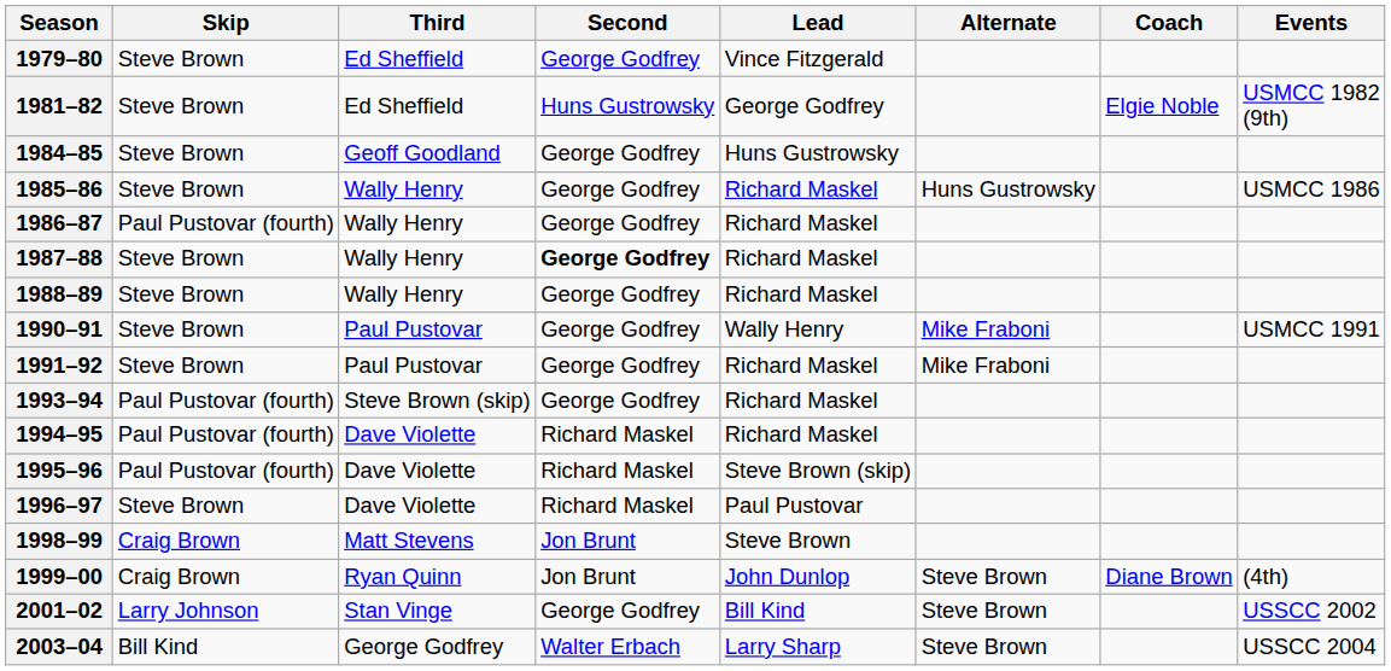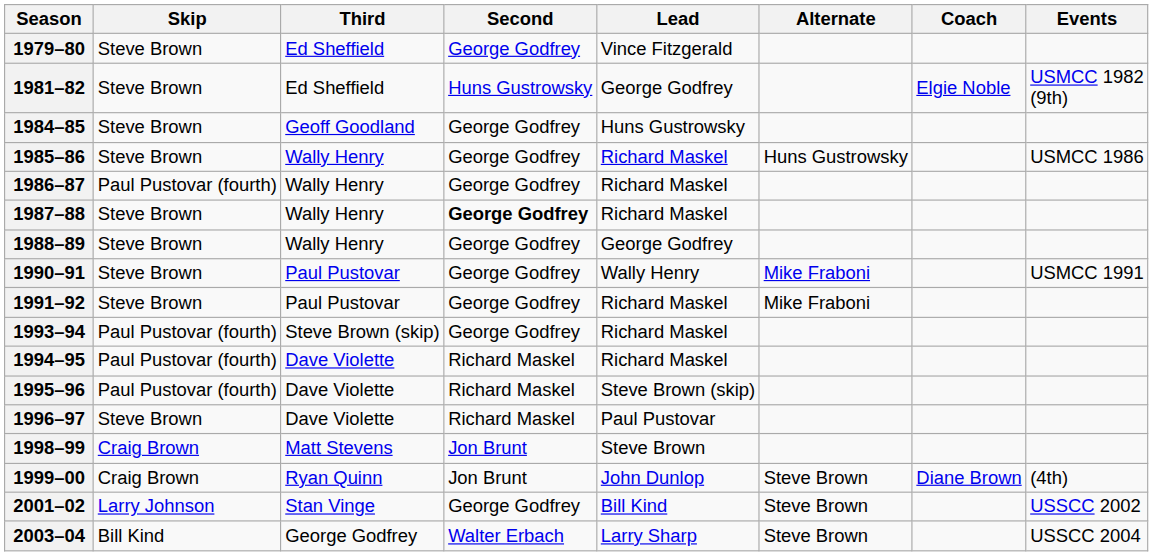 <table class="wikitable">
 <tr>
 <th scope="col" width=70>Season</th>
 <th scope="col">Skip</th>
 <th scope="col">Third</th>
 <th scope="col">Second</th>
 <th scope="col">Lead</th>
 <th scope="col">Alternate</th>
 <th scope="col">Coach</th>
 <th scope="col">Events</th>
 </tr>
 <tr>
 <th scope="row">1979–80</th>
 <td>Steve Brown</td>
 <td><a href='#'>Ed Sheffield</a></td>
 <td><a href='#'>George Godfrey</a></td>
 <td>Vince Fitzgerald</td>
 <td></td>
 <td></td>
 <td></td>
 </tr>
 <tr>
 <th scope="row">1981–82</th>
 <td>Steve Brown</td>
 <td>Ed Sheffield</td>
 <td><a href='#'>Huns Gustrowsky</a></td>
 <td>George Godfrey</td>
 <td></td>
 <td><a href='#'>Elgie Noble</a></td>
 <td><a href='#'>USMCC</a> 1982 <br> (9th)</td>
 </tr>
 <tr>
 <th scope="row">1984–85</th>
 <td>Steve Brown</td>
 <td><a href='#'>Geoff Goodland</a></td>
 <td>George Godfrey</td>
 <td>Huns Gustrowsky</td>
 <td></td>
 <td></td>
 <td></td>
 </tr>
 <tr>
 <th scope="row">1985–86</th>
 <td>Steve Brown</td>
 <td><a href='#'>Wally Henry</a></td>
 <td>George Godfrey</td>
 <td><a href='#'>Richard Maskel</a></td>
 <td>Huns Gustrowsky</td>
 <td></td>
 <td>USMCC 1986 <br> </td>
 </tr>
 <tr>
 <th scope="row">1986–87</th>
 <td>Paul Pustovar (fourth)</td>
 <td>Wally Henry</td>
 <td>George Godfrey</td>
 <td>Richard Maskel</td>
 <td></td>
 <td></td>
 <td></td>
 </tr>
 <tr>
 <th scope="row">1987–88</th>
 <td>Steve Brown</td>
 <td>Wally Henry</td>
 <td><strong>George Godfrey</strong></td>
 <td>Richard Maskel</td>
 <td></td>
 <td></td>
 <td></td>
 </tr>
 <tr>
 <th scope="row">1988–89</th>
 <td>Steve Brown</td>
 <td>Wally Henry</td>
 <td>George Godfrey</td>
-<td>Richard Maskel</td>
+<td>George Godfrey</td>
 <td></td>
 <td></td>
 <td></td>
 </tr>
 <tr>
 <th scope="row">1990–91</th>
 <td>Steve Brown</td>
 <td><a href='#'>Paul Pustovar</a></td>
 <td>George Godfrey</td>
 <td>Wally Henry</td>
 <td><a href='#'>Mike Fraboni</a></td>
 <td></td>
 <td>USMCC 1991 <br> </td>
 </tr>
 <tr>
 <th scope="row">1991–92</th>
 <td>Steve Brown</td>
 <td>Paul Pustovar</td>
 <td>George Godfrey</td>
 <td>Richard Maskel</td>
 <td>Mike Fraboni</td>
 <td></td>
 <td></td>
 </tr>
 <tr>
 <th scope="row">1993–94</th>
 <td>Paul Pustovar (fourth)</td>
 <td>Steve Brown (skip)</td>
 <td>George Godfrey</td>
 <td>Richard Maskel</td>
 <td></td>
 <td></td>
 <td></td>
 </tr>
 <tr>
 <th scope="row">1994–95</th>
 <td>Paul Pustovar (fourth)</td>
 <td><a href='#'>Dave Violette</a></td>
 <td>Richard Maskel</td>
 <td>Richard Maskel</td>
 <td></td>
 <td></td>
 <td></td>
 </tr>
 <tr>
 <th scope="row">1995–96</th>
 <td>Paul Pustovar (fourth)</td>
 <td>Dave Violette</td>
 <td>Richard Maskel</td>
 <td>Steve Brown (skip)</td>
 <td></td>
 <td></td>
 <td></td>
 </tr>
 <tr>
 <th scope="row">1996–97</th>
 <td>Steve Brown</td>
 <td>Dave Violette</td>
 <td>Richard Maskel</td>
 <td>Paul Pustovar</td>
 <td></td>
 <td></td>
 <td></td>
 </tr>
 <tr>
 <th scope="row">1998–99</th>
 <td><a href='#'>Craig Brown</a></td>
 <td><a href='#'>Matt Stevens</a></td>
 <td><a href='#'>Jon Brunt</a></td>
 <td>Steve Brown</td>
 <td></td>
 <td></td>
 <td></td>
 </tr>
 <tr>
 <th scope="row">1999–00</th>
 <td>Craig Brown</td>
 <td><a href='#'>Ryan Quinn</a></td>
 <td>Jon Brunt</td>
 <td><a href='#'>John Dunlop</a></td>
 <td>Steve Brown</td>
 <td><a href='#'>Diane Brown</a></td>
 <td> (4th)</td>
 </tr>
 <tr>
 <th scope="row">2001–02</th>
 <td><a href='#'>Larry Johnson</a></td>
 <td><a href='#'>Stan Vinge</a></td>
 <td>George Godfrey</td>
 <td><a href='#'>Bill Kind</a></td>
 <td>Steve Brown</td>
 <td></td>
 <td><a href='#'>USSCC</a> 2002 <br> </td>
 </tr>
 <tr>
 <th scope="row">2003–04</th>
 <td>Bill Kind</td>
 <td>George Godfrey</td>
 <td><a href='#'>Walter Erbach</a></td>
 <td><a href='#'>Larry Sharp</a></td>
 <td>Steve Brown</td>
 <td></td>
 <td>USSCC 2004 <br> </td>
 </tr>
 </table>
